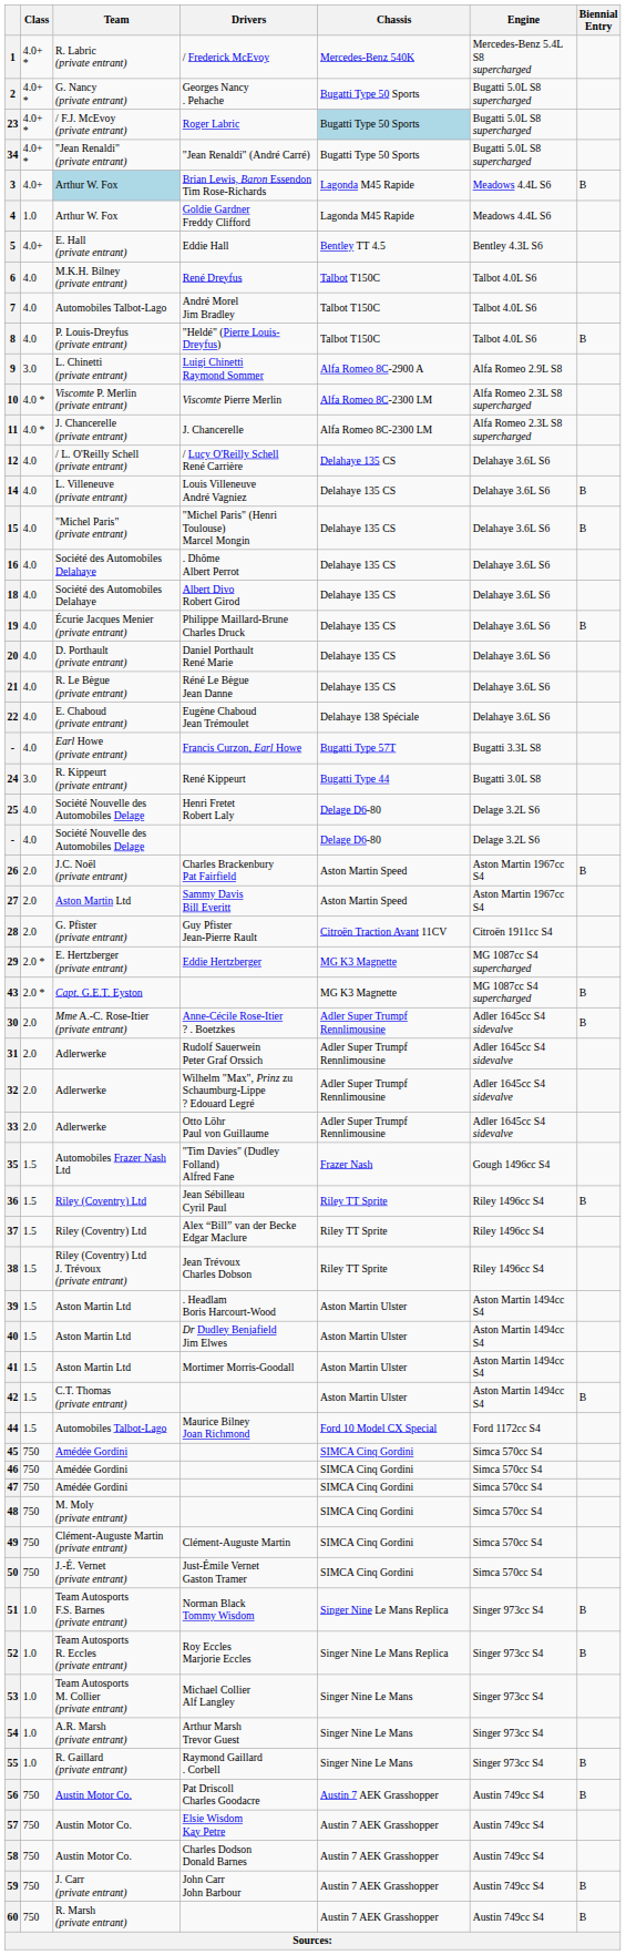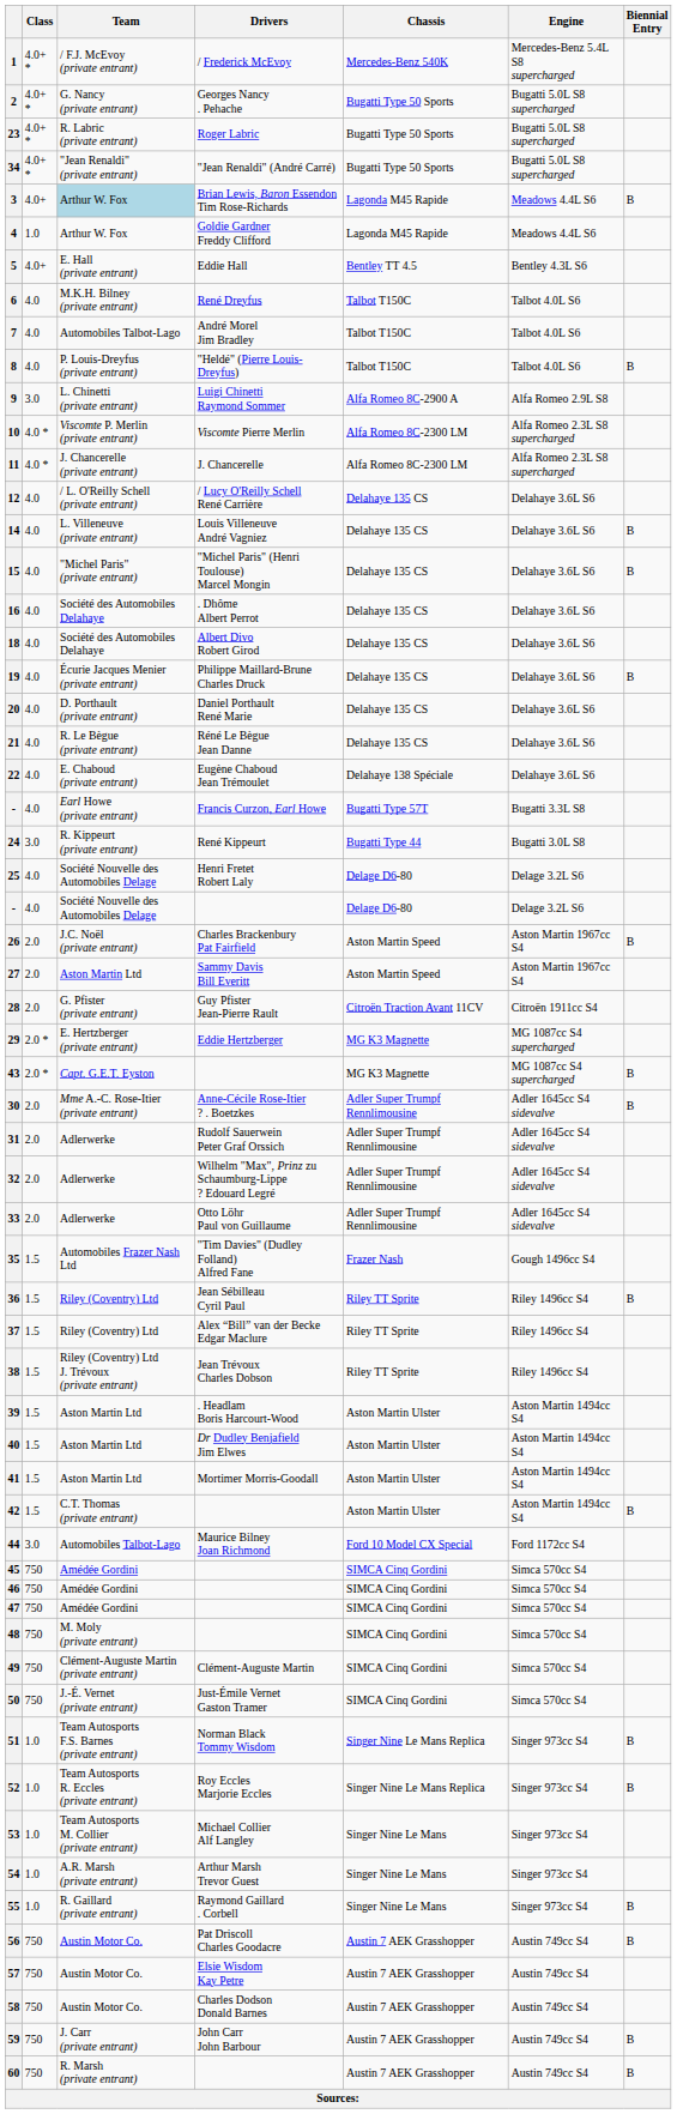 <table class="wikitable" style="font-size: 95%;">
 <tr>
 <th></th>
 <th>Class</th>
 <th>Team</th>
 <th>Drivers</th>
 <th>Chassis</th>
 <th>Engine</th>
 <th>Biennial<br>Entry</th>
 </tr>
 <tr>
 <th>1</th>
 <td>4.0+ *</td>
-<td> R. Labric<br><em>(private entrant)</em></td>
+<td>/ F.J. McEvoy<br><em>(private entrant)</em></td>
 <td>/ <a href='#'>Frederick McEvoy</a></td>
 <td><a href='#'>Mercedes-Benz 540K</a></td>
 <td>Mercedes-Benz 5.4L S8<br><em>supercharged</em></td>
 <td></td>
 </tr>
 <tr>
 <th>2</th>
 <td>4.0+ *</td>
 <td> G. Nancy<br><em>(private entrant)</em></td>
 <td> Georges Nancy<br> . Pehache</td>
 <td><a href='#'>Bugatti Type 50</a> Sports</td>
 <td>Bugatti 5.0L S8<br><em>supercharged</em></td>
 <td></td>
 </tr>
 <tr>
 <th>23</th>
 <td>4.0+ *</td>
-<td>/ F.J. McEvoy<br><em>(private entrant)</em></td>
+<td> R. Labric<br><em>(private entrant)</em></td>
 <td> <a href='#'>Roger Labric</a></td>
-<td style="background: lightblue;">Bugatti Type 50 Sports</td>
+<td>Bugatti Type 50 Sports</td>
 <td>Bugatti 5.0L S8<br><em>supercharged</em></td>
 <td></td>
 </tr>
 <tr>
 <th>34</th>
 <td>4.0+ *</td>
 <td> "Jean Renaldi"<br><em>(private entrant)</em></td>
 <td> "Jean Renaldi" (André Carré)</td>
 <td>Bugatti Type 50 Sports</td>
 <td>Bugatti 5.0L S8<br><em>supercharged</em></td>
 <td></td>
 </tr>
 <tr>
 <th>3</th>
 <td>4.0+</td>
 <td style="background: lightblue;"> Arthur W. Fox</td>
 <td> <a href='#'>Brian Lewis, <em>Baron</em> Essendon</a><br> Tim Rose-Richards</td>
 <td><a href='#'>Lagonda</a> M45 Rapide</td>
 <td><a href='#'>Meadows</a> 4.4L S6</td>
 <td>B</td>
 </tr>
 <tr>
 <th>4</th>
 <td>1.0</td>
 <td> Arthur W. Fox</td>
 <td> <a href='#'>Goldie Gardner</a><br> Freddy Clifford</td>
 <td>Lagonda M45 Rapide</td>
 <td>Meadows 4.4L S6</td>
 <td></td>
 </tr>
 <tr>
 <th>5</th>
 <td>4.0+</td>
 <td> E. Hall<br><em>(private entrant)</em></td>
 <td> Eddie Hall</td>
 <td><a href='#'>Bentley</a> TT 4.5</td>
 <td>Bentley 4.3L S6</td>
 <td></td>
 </tr>
 <tr>
 <th>6</th>
 <td>4.0</td>
 <td> M.K.H. Bilney<br><em>(private entrant)</em></td>
 <td> <a href='#'>René Dreyfus</a></td>
 <td><a href='#'>Talbot</a> T150C</td>
 <td>Talbot 4.0L S6</td>
 <td></td>
 </tr>
 <tr>
 <th>7</th>
 <td>4.0</td>
 <td> Automobiles Talbot-Lago</td>
 <td> André Morel<br> Jim Bradley</td>
 <td>Talbot T150C</td>
 <td>Talbot 4.0L S6</td>
 <td></td>
 </tr>
 <tr>
 <th>8</th>
 <td>4.0</td>
 <td> P. Louis-Dreyfus<br><em>(private entrant)</em></td>
 <td> "Heldé" (<a href='#'>Pierre Louis-Dreyfus</a>)</td>
 <td>Talbot T150C</td>
 <td>Talbot 4.0L S6</td>
 <td>B</td>
 </tr>
 <tr>
 <th>9</th>
 <td>3.0</td>
 <td> L. Chinetti <br><em>(private entrant)</em></td>
 <td> <a href='#'>Luigi Chinetti</a><br> <a href='#'>Raymond Sommer</a></td>
 <td><a href='#'>Alfa Romeo 8C</a>-2900 A</td>
 <td>Alfa Romeo 2.9L S8</td>
 <td></td>
 </tr>
 <tr>
 <th>10</th>
 <td>4.0 *</td>
 <td> <em>Viscomte</em> P. Merlin<br><em>(private entrant)</em></td>
 <td> <em>Viscomte</em> Pierre Merlin</td>
 <td><a href='#'>Alfa Romeo 8C</a>-2300 LM</td>
 <td>Alfa Romeo 2.3L S8<br><em>supercharged</em></td>
 <td></td>
 </tr>
 <tr>
 <th>11</th>
 <td>4.0 *</td>
 <td> J. Chancerelle<br><em>(private entrant)</em></td>
 <td> J. Chancerelle</td>
 <td>Alfa Romeo 8C-2300 LM</td>
 <td>Alfa Romeo 2.3L S8<br><em>supercharged</em></td>
 <td></td>
 </tr>
 <tr>
 <th>12</th>
 <td>4.0</td>
 <td>/ L. O'Reilly Schell<br><em>(private entrant)</em></td>
 <td>/ <a href='#'>Lucy O'Reilly Schell</a><br> René Carrière</td>
 <td><a href='#'>Delahaye 135</a> CS</td>
 <td>Delahaye 3.6L S6</td>
 <td></td>
 </tr>
 <tr>
 <th>14</th>
 <td>4.0</td>
 <td> L. Villeneuve<br><em>(private entrant)</em></td>
 <td> Louis Villeneuve<br> André Vagniez</td>
 <td>Delahaye 135 CS</td>
 <td>Delahaye 3.6L S6</td>
 <td>B</td>
 </tr>
 <tr>
 <th>15</th>
 <td>4.0</td>
 <td> "Michel Paris" <br><em>(private entrant)</em></td>
 <td> "Michel Paris" (Henri Toulouse)<br> Marcel Mongin</td>
 <td>Delahaye 135 CS</td>
 <td>Delahaye 3.6L S6</td>
 <td>B</td>
 </tr>
 <tr>
 <th>16</th>
 <td>4.0</td>
 <td> Société des Automobiles<br> <a href='#'>Delahaye</a></td>
 <td> . Dhôme<br> Albert Perrot</td>
 <td>Delahaye 135 CS</td>
 <td>Delahaye 3.6L S6</td>
 <td></td>
 </tr>
 <tr>
 <th>18</th>
 <td>4.0</td>
 <td> Société des Automobiles<br>Delahaye</td>
 <td> <a href='#'>Albert Divo</a><br> Robert Girod</td>
 <td>Delahaye 135 CS</td>
 <td>Delahaye 3.6L S6</td>
 <td></td>
 </tr>
 <tr>
 <th>19</th>
 <td>4.0</td>
 <td> Écurie Jacques Menier<br><em>(private entrant)</em></td>
 <td> Philippe Maillard-Brune<br> Charles Druck</td>
 <td>Delahaye 135 CS</td>
 <td>Delahaye 3.6L S6</td>
 <td>B</td>
 </tr>
 <tr>
 <th>20</th>
 <td>4.0</td>
 <td> D. Porthault<br><em>(private entrant)</em></td>
 <td> Daniel Porthault<br> René Marie</td>
 <td>Delahaye 135 CS</td>
 <td>Delahaye 3.6L S6</td>
 <td></td>
 </tr>
 <tr>
 <th>21</th>
 <td>4.0</td>
 <td> R. Le Bègue<br><em>(private entrant)</em></td>
 <td> Réné Le Bègue<br> Jean Danne</td>
 <td>Delahaye 135 CS</td>
 <td>Delahaye 3.6L S6</td>
 <td></td>
 </tr>
 <tr>
 <th>22</th>
 <td>4.0</td>
 <td> E. Chaboud<br><em>(private entrant)</em></td>
 <td> Eugène Chaboud<br> Jean Trémoulet</td>
 <td>Delahaye 138 Spéciale</td>
 <td>Delahaye 3.6L S6</td>
 <td></td>
 </tr>
 <tr>
 <th>-</th>
 <td>4.0</td>
 <td> <em>Earl</em> Howe<br><em>(private entrant)</em></td>
 <td> <a href='#'>Francis Curzon, <em>Earl</em> Howe</a></td>
 <td><a href='#'>Bugatti Type 57T</a></td>
 <td>Bugatti 3.3L S8</td>
 <td></td>
 </tr>
 <tr>
 <th>24</th>
 <td>3.0</td>
 <td> R. Kippeurt<br><em>(private entrant)</em></td>
 <td> René Kippeurt</td>
 <td><a href='#'>Bugatti Type 44</a></td>
 <td>Bugatti 3.0L S8</td>
 <td></td>
 </tr>
 <tr>
 <th>25</th>
 <td>4.0</td>
 <td> Société Nouvelle des<br>Automobiles <a href='#'>Delage</a></td>
 <td> Henri Fretet<br> Robert Laly</td>
 <td><a href='#'>Delage D6</a>-80</td>
 <td>Delage 3.2L S6</td>
 <td></td>
 </tr>
 <tr>
 <th>-</th>
 <td>4.0</td>
 <td> Société Nouvelle des<br>Automobiles <a href='#'>Delage</a></td>
 <td></td>
 <td><a href='#'>Delage D6</a>-80</td>
 <td>Delage 3.2L S6</td>
 <td></td>
 </tr>
 <tr>
 <th>26</th>
 <td>2.0</td>
 <td> J.C. Noël<br><em>(private entrant)</em></td>
 <td> Charles Brackenbury<br> <a href='#'>Pat Fairfield</a></td>
 <td>Aston Martin Speed</td>
 <td>Aston Martin 1967cc S4</td>
 <td>B</td>
 </tr>
 <tr>
 <th>27</th>
 <td>2.0</td>
 <td> <a href='#'>Aston Martin</a> Ltd</td>
 <td> <a href='#'>Sammy Davis</a><br> <a href='#'>Bill Everitt</a></td>
 <td>Aston Martin Speed</td>
 <td>Aston Martin 1967cc S4</td>
 <td></td>
 </tr>
 <tr>
 <th>28</th>
 <td>2.0</td>
 <td> G. Pfister<br><em>(private entrant)</em></td>
 <td> Guy Pfister <br> Jean-Pierre Rault</td>
 <td><a href='#'>Citroën Traction Avant</a> 11CV</td>
 <td>Citroën 1911cc S4</td>
 <td></td>
 </tr>
 <tr>
 <th>29</th>
 <td>2.0 *</td>
 <td> E. Hertzberger <br><em>(private entrant)</em></td>
 <td> <a href='#'>Eddie Hertzberger</a></td>
 <td><a href='#'>MG K3 Magnette</a></td>
 <td>MG 1087cc S4<br><em>supercharged</em></td>
 <td></td>
 </tr>
 <tr>
 <th>43</th>
 <td>2.0 *</td>
 <td> <a href='#'><em>Capt.</em> G.E.T. Eyston</a></td>
 <td></td>
 <td>MG K3 Magnette</td>
 <td>MG 1087cc S4<br><em>supercharged</em></td>
 <td>B</td>
 </tr>
 <tr>
 <th>30</th>
 <td>2.0</td>
 <td> <em>Mme</em> A.-C. Rose-Itier<br><em>(private entrant)</em></td>
 <td> <a href='#'>Anne-Cécile Rose-Itier</a><br> ? . Boetzkes</td>
 <td><a href='#'>Adler Super Trumpf Rennlimousine</a></td>
 <td>Adler 1645cc S4 <br><em>sidevalve</em></td>
 <td>B</td>
 </tr>
 <tr>
 <th>31</th>
 <td>2.0</td>
 <td> Adlerwerke</td>
 <td> Rudolf Sauerwein<br> Peter Graf Orssich</td>
 <td>Adler Super Trumpf Rennlimousine</td>
 <td>Adler 1645cc S4 <br><em>sidevalve</em></td>
 <td></td>
 </tr>
 <tr>
 <th>32</th>
 <td>2.0</td>
 <td> Adlerwerke</td>
 <td> Wilhelm "Max", <em>Prinz</em> zu<br>Schaumburg-Lippe<br> ?  Edouard Legré</td>
 <td>Adler Super Trumpf Rennlimousine</td>
 <td>Adler 1645cc S4 <br><em>sidevalve</em></td>
 <td></td>
 </tr>
 <tr>
 <th>33</th>
 <td>2.0</td>
 <td> Adlerwerke</td>
 <td> Otto Löhr<br>  Paul von Guillaume</td>
 <td>Adler Super Trumpf Rennlimousine</td>
 <td>Adler 1645cc S4 <br><em>sidevalve</em></td>
 <td></td>
 </tr>
 <tr>
 <th>35</th>
 <td>1.5</td>
 <td> Automobiles <a href='#'>Frazer Nash</a> Ltd</td>
 <td> "Tim Davies" (Dudley Folland)<br> Alfred Fane</td>
 <td><a href='#'>Frazer Nash</a></td>
 <td>Gough 1496cc S4</td>
 <td></td>
 </tr>
 <tr>
 <th>36</th>
 <td>1.5</td>
 <td> <a href='#'>Riley (Coventry) Ltd</a></td>
 <td> Jean Sébilleau<br> Cyril Paul</td>
 <td><a href='#'>Riley TT Sprite</a></td>
 <td>Riley 1496cc S4</td>
 <td>B</td>
 </tr>
 <tr>
 <th>37</th>
 <td>1.5</td>
 <td> Riley (Coventry) Ltd</td>
 <td> Alex “Bill” van der Becke<br> Edgar Maclure</td>
 <td>Riley TT Sprite</td>
 <td>Riley 1496cc S4</td>
 <td></td>
 </tr>
 <tr>
 <th>38</th>
 <td>1.5</td>
 <td> Riley (Coventry) Ltd<br> J. Trévoux<br><em>(private entrant)</em></td>
 <td> Jean Trévoux<br> Charles Dobson</td>
 <td>Riley TT Sprite</td>
 <td>Riley 1496cc S4</td>
 <td></td>
 </tr>
 <tr>
 <th>39</th>
 <td>1.5</td>
 <td> Aston Martin Ltd</td>
 <td> . Headlam<br> Boris Harcourt-Wood</td>
 <td>Aston Martin Ulster</td>
 <td>Aston Martin 1494cc S4</td>
 <td></td>
 </tr>
 <tr>
 <th>40</th>
 <td>1.5</td>
 <td> Aston Martin Ltd</td>
 <td> <em>Dr</em> <a href='#'>Dudley Benjafield</a><br> Jim Elwes</td>
 <td>Aston Martin Ulster</td>
 <td>Aston Martin 1494cc S4</td>
 <td></td>
 </tr>
 <tr>
 <th>41</th>
 <td>1.5</td>
 <td> Aston Martin Ltd</td>
 <td> Mortimer Morris-Goodall</td>
 <td>Aston Martin Ulster</td>
 <td>Aston Martin 1494cc S4</td>
 <td></td>
 </tr>
 <tr>
 <th>42</th>
 <td>1.5</td>
 <td> C.T. Thomas<br><em>(private entrant)</em></td>
 <td></td>
 <td>Aston Martin Ulster</td>
 <td>Aston Martin 1494cc S4</td>
 <td>B</td>
 </tr>
 <tr>
 <th>44</th>
-<td>1.5</td>
+<td>3.0</td>
 <td> Automobiles <a href='#'>Talbot-Lago</a></td>
 <td> Maurice Bilney<br> <a href='#'>Joan Richmond</a></td>
 <td><a href='#'>Ford 10 Model CX Special</a></td>
 <td>Ford 1172cc S4</td>
 <td></td>
 </tr>
 <tr>
 <th>45</th>
 <td>750</td>
 <td> <a href='#'>Amédée Gordini</a></td>
 <td></td>
 <td><a href='#'>SIMCA Cinq Gordini</a></td>
 <td>Simca 570cc S4</td>
 <td></td>
 </tr>
 <tr>
 <th>46</th>
 <td>750</td>
 <td> Amédée Gordini</td>
 <td></td>
 <td>SIMCA Cinq Gordini</td>
 <td>Simca 570cc S4</td>
 <td></td>
 </tr>
 <tr>
 <th>47</th>
 <td>750</td>
 <td> Amédée Gordini</td>
 <td></td>
 <td>SIMCA Cinq Gordini</td>
 <td>Simca 570cc S4</td>
 <td></td>
 </tr>
 <tr>
 <th>48</th>
 <td>750</td>
 <td> M. Moly<br><em>(private entrant)</em></td>
 <td></td>
 <td>SIMCA Cinq Gordini</td>
 <td>Simca 570cc S4</td>
 <td></td>
 </tr>
 <tr>
 <th>49</th>
 <td>750</td>
 <td> Clément-Auguste Martin <br><em>(private entrant)</em></td>
 <td> Clément-Auguste Martin</td>
 <td>SIMCA Cinq Gordini</td>
 <td>Simca 570cc S4</td>
 <td></td>
 </tr>
 <tr>
 <th>50</th>
 <td>750</td>
 <td> J.-É. Vernet<br><em>(private entrant)</em></td>
 <td> Just-Émile Vernet<br> Gaston Tramer</td>
 <td>SIMCA Cinq Gordini</td>
 <td>Simca 570cc S4</td>
 <td></td>
 </tr>
 <tr>
 <th>51</th>
 <td>1.0</td>
 <td> Team Autosports<br> F.S. Barnes<br><em>(private entrant)</em></td>
 <td> Norman Black <br> <a href='#'>Tommy Wisdom</a></td>
 <td><a href='#'>Singer Nine</a> Le Mans Replica</td>
 <td>Singer 973cc S4</td>
 <td>B</td>
 </tr>
 <tr>
 <th>52</th>
 <td>1.0</td>
 <td> Team Autosports<br> R. Eccles<br><em>(private entrant)</em></td>
 <td> Roy Eccles<br> Marjorie Eccles</td>
 <td>Singer Nine Le Mans Replica</td>
 <td>Singer 973cc S4</td>
 <td>B</td>
 </tr>
 <tr>
 <th>53</th>
 <td>1.0</td>
 <td> Team Autosports<br> M. Collier<br><em>(private entrant)</em></td>
 <td> Michael Collier<br> Alf Langley</td>
 <td>Singer Nine Le Mans</td>
 <td>Singer 973cc S4</td>
 <td></td>
 </tr>
 <tr>
 <th>54</th>
 <td>1.0</td>
 <td> A.R. Marsh<br><em>(private entrant)</em></td>
 <td> Arthur Marsh<br> Trevor Guest</td>
 <td>Singer Nine Le Mans</td>
 <td>Singer 973cc S4</td>
 <td></td>
 </tr>
 <tr>
 <th>55</th>
 <td>1.0</td>
 <td> R. Gaillard<br><em>(private entrant)</em></td>
 <td> Raymond Gaillard<br> . Corbell</td>
 <td>Singer Nine Le Mans</td>
 <td>Singer 973cc S4</td>
 <td>B</td>
 </tr>
 <tr>
 <th>56</th>
 <td>750</td>
 <td> <a href='#'>Austin Motor Co.</a></td>
 <td> Pat Driscoll<br> Charles Goodacre</td>
 <td><a href='#'>Austin 7</a> AEK Grasshopper</td>
 <td>Austin 749cc S4</td>
 <td>B</td>
 </tr>
 <tr>
 <th>57</th>
 <td>750</td>
 <td> Austin Motor Co.</td>
 <td> <a href='#'>Elsie Wisdom</a><br> <a href='#'>Kay Petre</a></td>
 <td>Austin 7 AEK Grasshopper</td>
 <td>Austin 749cc S4</td>
 <td></td>
 </tr>
 <tr>
 <th>58</th>
 <td>750</td>
 <td> Austin Motor Co.</td>
 <td> Charles Dodson<br> Donald Barnes</td>
 <td>Austin 7 AEK Grasshopper</td>
 <td>Austin 749cc S4</td>
 <td></td>
 </tr>
 <tr>
 <th>59</th>
 <td>750</td>
 <td> J. Carr<br><em>(private entrant)</em></td>
 <td> John Carr<br> John Barbour</td>
 <td>Austin 7 AEK Grasshopper</td>
 <td>Austin 749cc S4</td>
 <td>B</td>
 </tr>
 <tr>
 <th>60</th>
 <td>750</td>
 <td> R. Marsh<br><em>(private entrant)</em></td>
 <td></td>
 <td>Austin 7 AEK Grasshopper</td>
 <td>Austin 749cc S4</td>
 <td>B</td>
 </tr>
 <tr>
 <th colspan="11">Sources:</th>
 </tr>
 </table>
